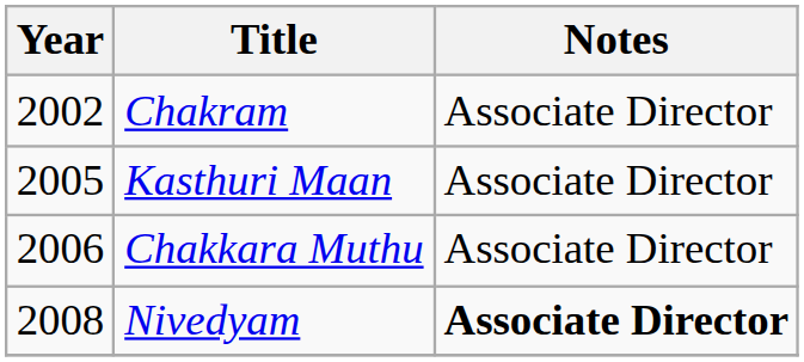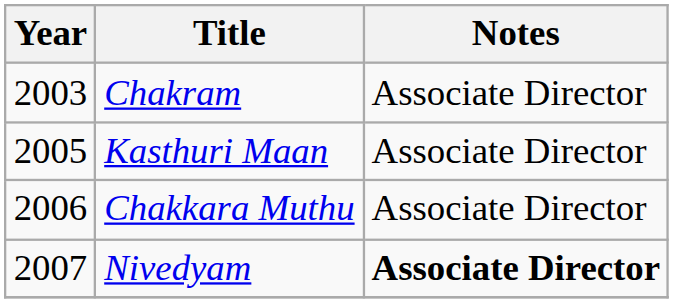 <table class=wikitable>
 <tr>
 <th>Year</th>
 <th>Title</th>
 <th>Notes</th>
 </tr>
 <tr>
-<td>2002</td>
+<td>2003</td>
 <td><em><a href='#'>Chakram</a></em></td>
 <td>Associate Director</td>
 </tr>
 <tr>
 <td>2005</td>
 <td><em><a href='#'>Kasthuri Maan</a></em></td>
 <td>Associate Director</td>
 </tr>
 <tr>
 <td>2006</td>
 <td><em><a href='#'>Chakkara Muthu</a></em></td>
 <td>Associate Director</td>
 </tr>
 <tr>
-<td>2008</td>
+<td>2007</td>
 <td><em><a href='#'>Nivedyam</a></em></td>
 <td><strong>Associate Director</strong></td>
 </tr>
 <tr>
 </tr>
 </table>
